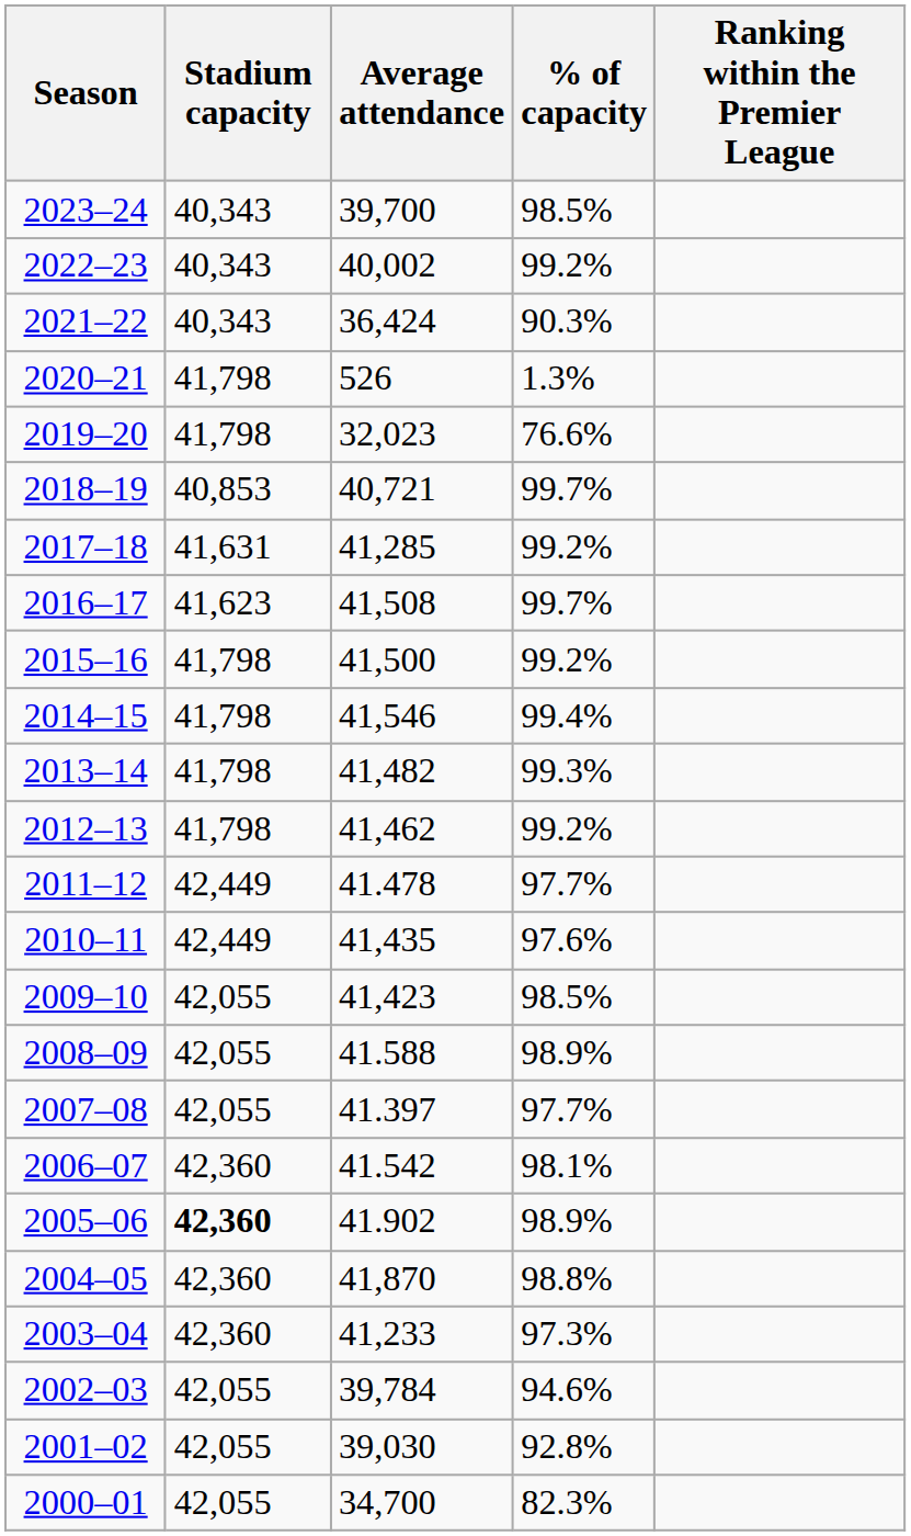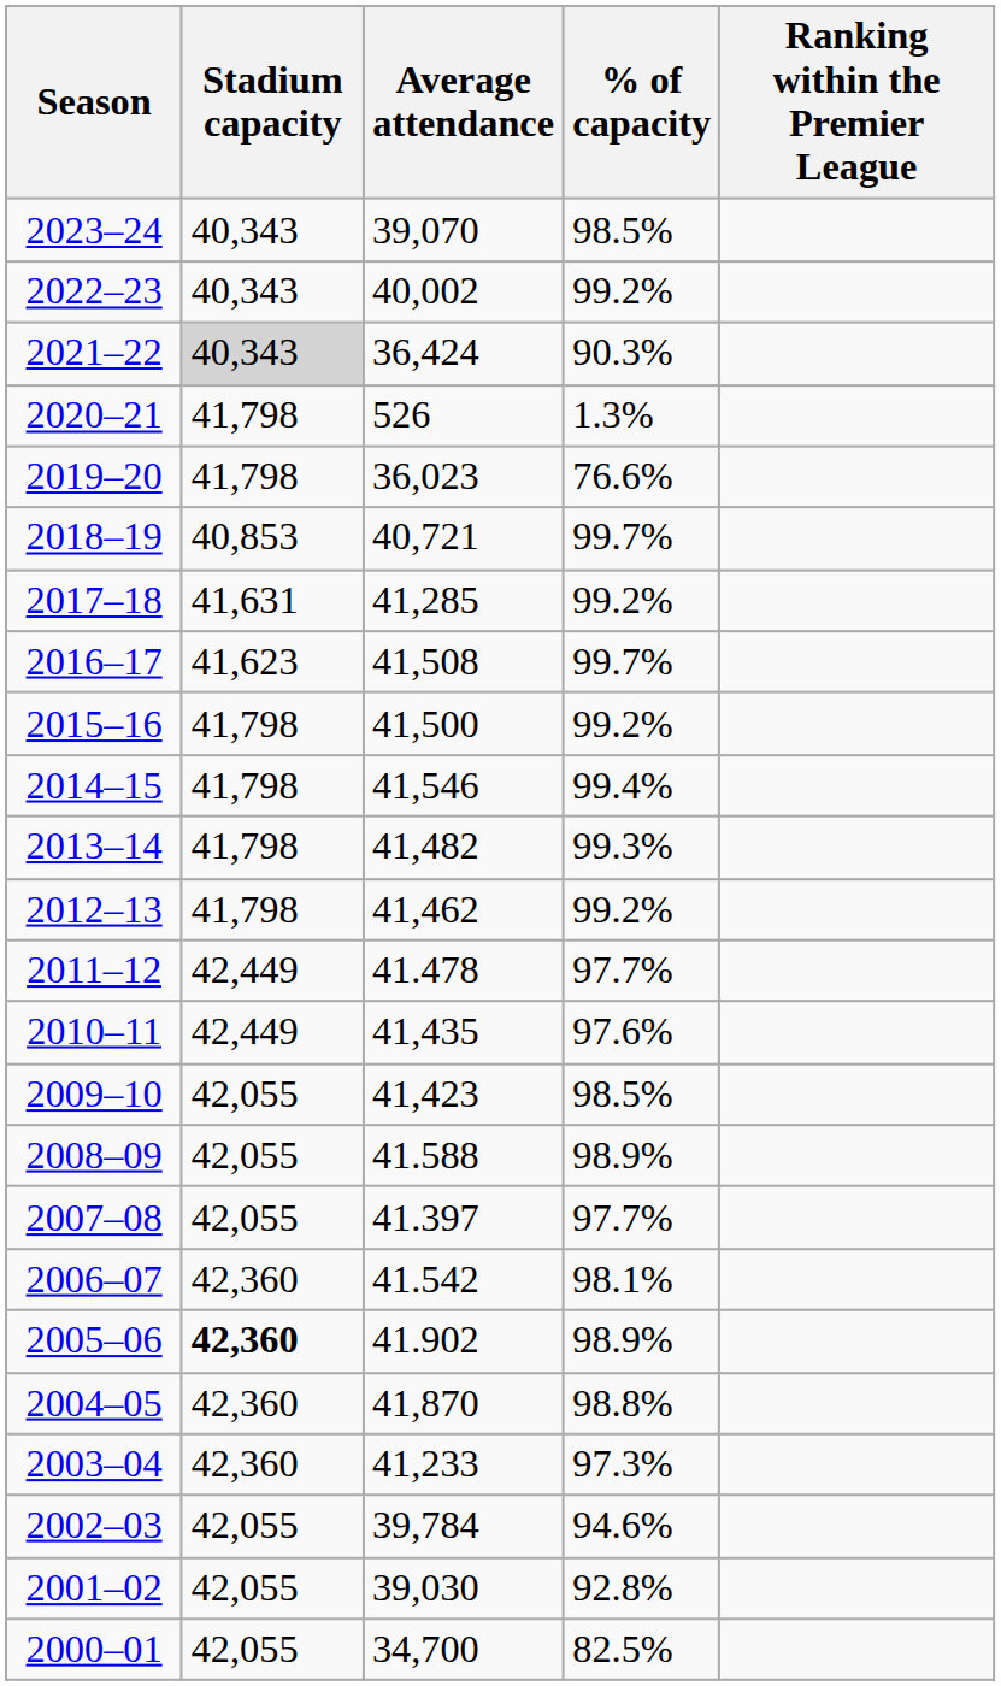 <table class="wikitable">
 <tr>
 <th style="width:65px;">Season</th>
 <th style="width:67px;">Stadium capacity</th>
 <th style="width:75px;">Average attendance</th>
 <th style="width:20px;">% of capacity</th>
 <th style="width:105px;">Ranking within the Premier League</th>
 </tr>
 <tr>
 <td style="text-align:center;"><a href='#'>2023–24</a></td>
 <td>40,343</td>
-<td>39,700</td>
+<td>39,070</td>
 <td>98.5%</td>
 <td></td>
 </tr>
 <tr>
 <td style="text-align:center;"><a href='#'>2022–23</a></td>
 <td>40,343</td>
 <td>40,002</td>
 <td>99.2%</td>
 <td></td>
 </tr>
 <tr>
 <td style="text-align:center;"><a href='#'>2021–22</a></td>
-<td>40,343</td>
+<td style="background: lightgrey;">40,343</td>
 <td>36,424</td>
 <td>90.3%</td>
 <td></td>
 </tr>
 <tr>
 <td style="text-align:center;"><a href='#'>2020–21</a></td>
 <td>41,798</td>
 <td>526</td>
 <td>1.3%</td>
 <td></td>
 </tr>
 <tr>
 <td style="text-align:center;"><a href='#'>2019–20</a></td>
 <td>41,798</td>
-<td>32,023</td>
+<td>36,023</td>
 <td>76.6%</td>
 <td></td>
 </tr>
 <tr>
 <td style="text-align:center;"><a href='#'>2018–19</a></td>
 <td>40,853</td>
 <td>40,721</td>
 <td>99.7%</td>
 <td></td>
 </tr>
 <tr>
 <td style="text-align:center;"><a href='#'>2017–18</a></td>
 <td>41,631</td>
 <td>41,285</td>
 <td>99.2%</td>
 <td></td>
 </tr>
 <tr>
 <td style="text-align:center;"><a href='#'>2016–17</a></td>
 <td>41,623</td>
 <td>41,508</td>
 <td>99.7%</td>
 <td></td>
 </tr>
 <tr>
 <td style="text-align:center;"><a href='#'>2015–16</a></td>
 <td>41,798</td>
 <td>41,500</td>
 <td>99.2%</td>
 <td></td>
 </tr>
 <tr>
 <td style="text-align:center;"><a href='#'>2014–15</a></td>
 <td>41,798</td>
 <td>41,546</td>
 <td>99.4%</td>
 <td></td>
 </tr>
 <tr>
 <td style="text-align:center;"><a href='#'>2013–14</a></td>
 <td>41,798</td>
 <td>41,482</td>
 <td>99.3%</td>
 <td></td>
 </tr>
 <tr>
 <td style="text-align:center;"><a href='#'>2012–13</a></td>
 <td>41,798</td>
 <td>41,462</td>
 <td>99.2%</td>
 <td></td>
 </tr>
 <tr>
 <td style="text-align:center;"><a href='#'>2011–12</a></td>
 <td>42,449</td>
 <td>41.478</td>
 <td>97.7%</td>
 <td></td>
 </tr>
 <tr>
 <td style="text-align:center;"><a href='#'>2010–11</a></td>
 <td>42,449</td>
 <td>41,435</td>
 <td>97.6%</td>
 <td></td>
 </tr>
 <tr>
 <td style="text-align:center;"><a href='#'>2009–10</a></td>
 <td>42,055</td>
 <td>41,423</td>
 <td>98.5%</td>
 <td></td>
 </tr>
 <tr>
 <td style="text-align:center;"><a href='#'>2008–09</a></td>
 <td>42,055</td>
 <td>41.588</td>
 <td>98.9%</td>
 <td></td>
 </tr>
 <tr>
 <td style="text-align:center;"><a href='#'>2007–08</a></td>
 <td>42,055</td>
 <td>41.397</td>
 <td>97.7%</td>
 <td></td>
 </tr>
 <tr>
 <td style="text-align:center;"><a href='#'>2006–07</a></td>
 <td>42,360</td>
 <td>41.542</td>
 <td>98.1%</td>
 <td></td>
 </tr>
 <tr>
 <td style="text-align:center;"><a href='#'>2005–06</a></td>
 <td><strong>42,360</strong></td>
 <td>41.902</td>
 <td>98.9%</td>
 <td></td>
 </tr>
 <tr>
 <td style="text-align:center;"><a href='#'>2004–05</a></td>
 <td>42,360</td>
 <td>41,870</td>
 <td>98.8%</td>
 <td></td>
 </tr>
 <tr>
 <td style="text-align:center;"><a href='#'>2003–04</a></td>
 <td>42,360</td>
 <td>41,233</td>
 <td>97.3%</td>
 <td></td>
 </tr>
 <tr>
 <td style="text-align:center;"><a href='#'>2002–03</a></td>
 <td>42,055</td>
 <td>39,784</td>
 <td>94.6%</td>
 <td></td>
 </tr>
 <tr>
 <td style="text-align:center;"><a href='#'>2001–02</a></td>
 <td>42,055</td>
 <td>39,030</td>
 <td>92.8%</td>
 <td></td>
 </tr>
 <tr>
 <td style="text-align:center;"><a href='#'>2000–01</a></td>
 <td>42,055</td>
 <td>34,700</td>
-<td>82.3%</td>
+<td>82.5%</td>
 <td></td>
 </tr>
 </table>
